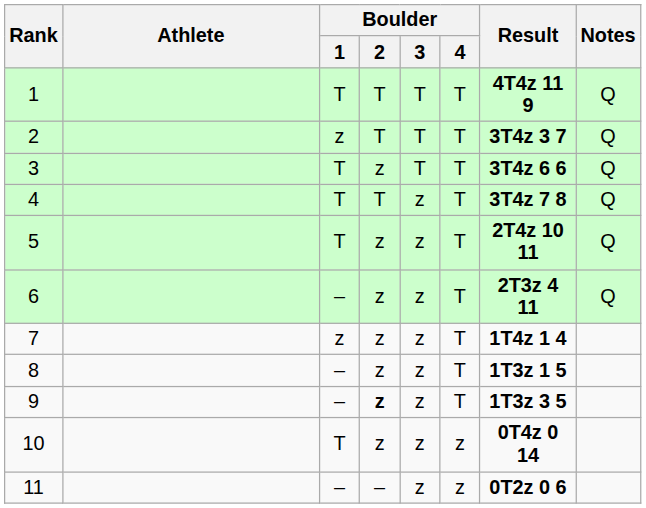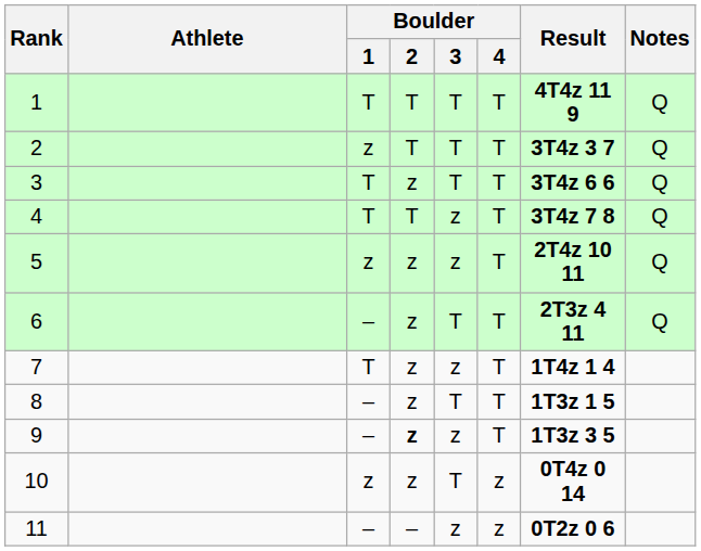 <table class="wikitable" style="text-align:center">
 <tr>
 <th rowspan=2>Rank</th>
 <th rowspan=2 width=200>Athlete</th>
 <th colspan=4>Boulder</th>
 <th rowspan=2 width=70>Result</th>
 <th rowspan=2>Notes</th>
 </tr>
 <tr>
 <th width=25>1</th>
 <th width=25>2</th>
 <th width=25>3</th>
 <th width=25>4</th>
 </tr>
 <tr bgcolor=ccffcc>
 <td>1</td>
 <td align=left></td>
 <td>T</td>
 <td>T</td>
 <td>T</td>
 <td>T</td>
 <td><strong>4T4z 11 9</strong></td>
 <td>Q</td>
 </tr>
 <tr bgcolor=ccffcc>
 <td>2</td>
 <td align=left></td>
 <td>z</td>
 <td>T</td>
 <td>T</td>
 <td>T</td>
 <td><strong>3T4z 3 7</strong></td>
 <td>Q</td>
 </tr>
 <tr bgcolor=ccffcc>
 <td>3</td>
 <td align=left></td>
 <td>T</td>
 <td>z</td>
 <td>T</td>
 <td>T</td>
 <td><strong>3T4z 6 6</strong></td>
 <td>Q</td>
 </tr>
 <tr bgcolor=ccffcc>
 <td>4</td>
 <td align=left></td>
 <td>T</td>
 <td>T</td>
 <td>z</td>
 <td>T</td>
 <td><strong>3T4z 7 8</strong></td>
 <td>Q</td>
 </tr>
 <tr bgcolor=ccffcc>
 <td>5</td>
 <td align=left></td>
-<td>T</td>
+<td>z</td>
 <td>z</td>
 <td>z</td>
 <td>T</td>
 <td><strong>2T4z 10 11</strong></td>
 <td>Q</td>
 </tr>
 <tr bgcolor=ccffcc>
 <td>6</td>
 <td align=left></td>
 <td>–</td>
 <td>z</td>
-<td>z</td>
+<td>T</td>
 <td>T</td>
 <td><strong>2T3z 4 11</strong></td>
 <td>Q</td>
 </tr>
 <tr>
 <td>7</td>
 <td align=left></td>
-<td>z</td>
+<td>T</td>
 <td>z</td>
 <td>z</td>
 <td>T</td>
 <td><strong>1T4z 1 4</strong></td>
 <td></td>
 </tr>
 <tr>
 <td>8</td>
 <td align=left></td>
 <td>–</td>
 <td>z</td>
-<td>z</td>
+<td>T</td>
 <td>T</td>
 <td><strong>1T3z 1 5</strong></td>
 <td></td>
 </tr>
 <tr>
 <td>9</td>
 <td align=left></td>
 <td>–</td>
 <td><strong>z</strong></td>
 <td>z</td>
 <td>T</td>
 <td><strong>1T3z 3 5</strong></td>
 <td></td>
 </tr>
 <tr>
 <td>10</td>
 <td align=left></td>
-<td>T</td>
 <td>z</td>
 <td>z</td>
+<td>T</td>
 <td>z</td>
 <td><strong>0T4z 0 14</strong></td>
 <td></td>
 </tr>
 <tr>
 <td>11</td>
 <td align=left></td>
 <td>–</td>
 <td>–</td>
 <td>z</td>
 <td>z</td>
 <td><strong>0T2z 0 6</strong></td>
 <td></td>
 </tr>
 </table>
